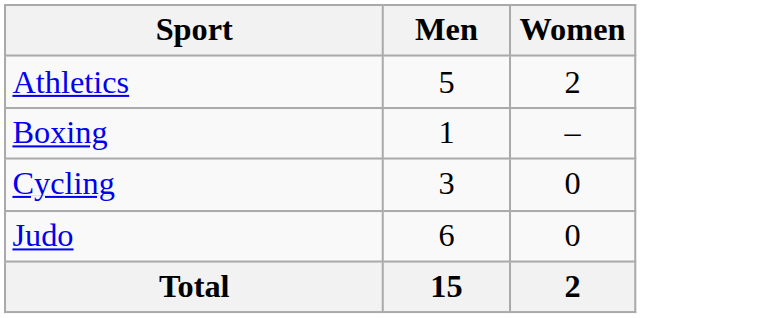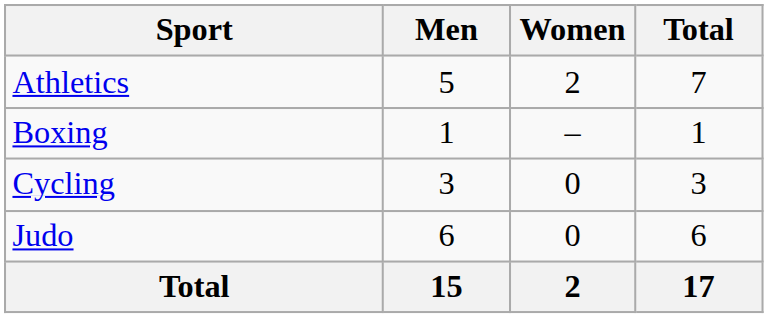 <table class="wikitable sortable" style="text-align:center;">
 <tr>
 <th width=180>Sport</th>
 <th width=55>Men</th>
 <th width=55>Women</th>
+<th width=55>Total</th>
 </tr>
 <tr>
 <td align=left><a href='#'>Athletics</a></td>
 <td>5</td>
 <td>2</td>
+<td>7</td>
 </tr>
 <tr>
 <td align=left><a href='#'>Boxing</a></td>
 <td>1</td>
 <td>–</td>
+<td>1</td>
 </tr>
 <tr>
 <td align=left><a href='#'>Cycling</a></td>
 <td>3</td>
 <td>0</td>
+<td>3</td>
 </tr>
 <tr>
 <td align=left><a href='#'>Judo</a></td>
 <td>6</td>
 <td>0</td>
+<td>6</td>
 </tr>
 <tr>
 <th>Total</th>
 <th>15</th>
 <th>2</th>
+<th>17</th>
 </tr>
 </table>
